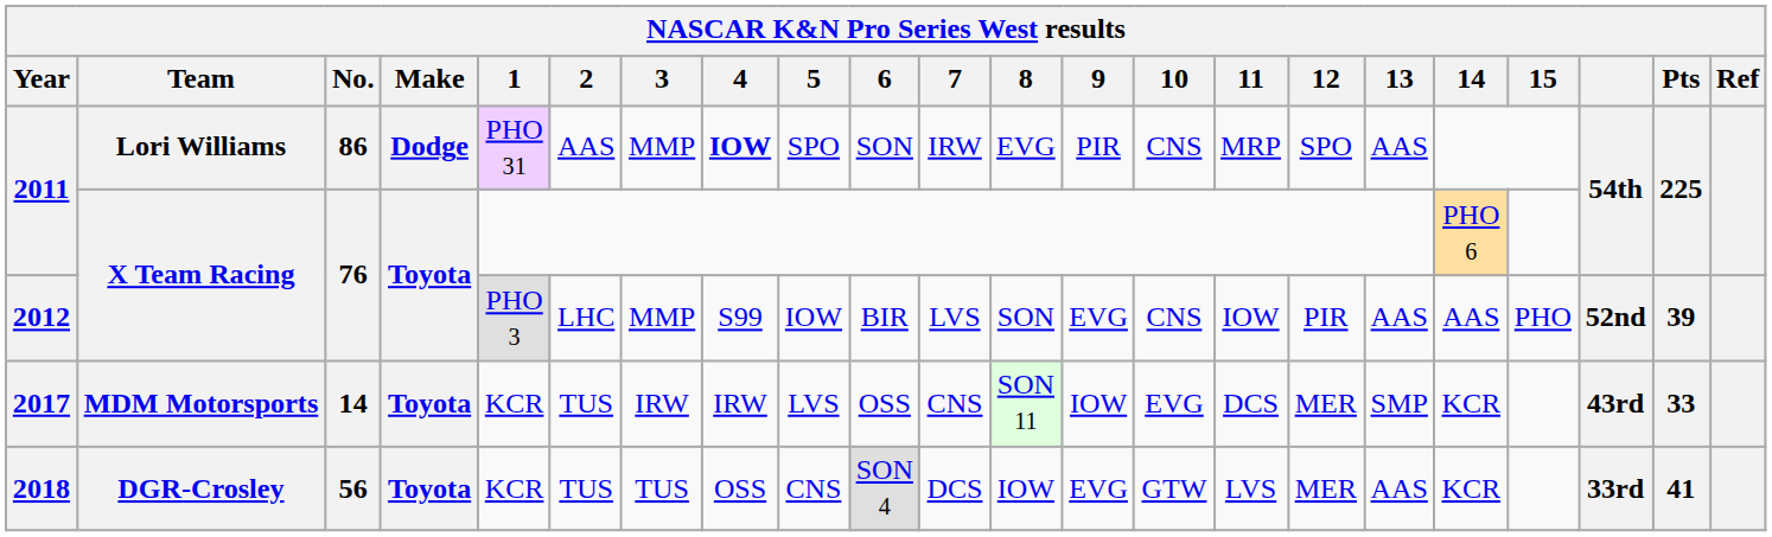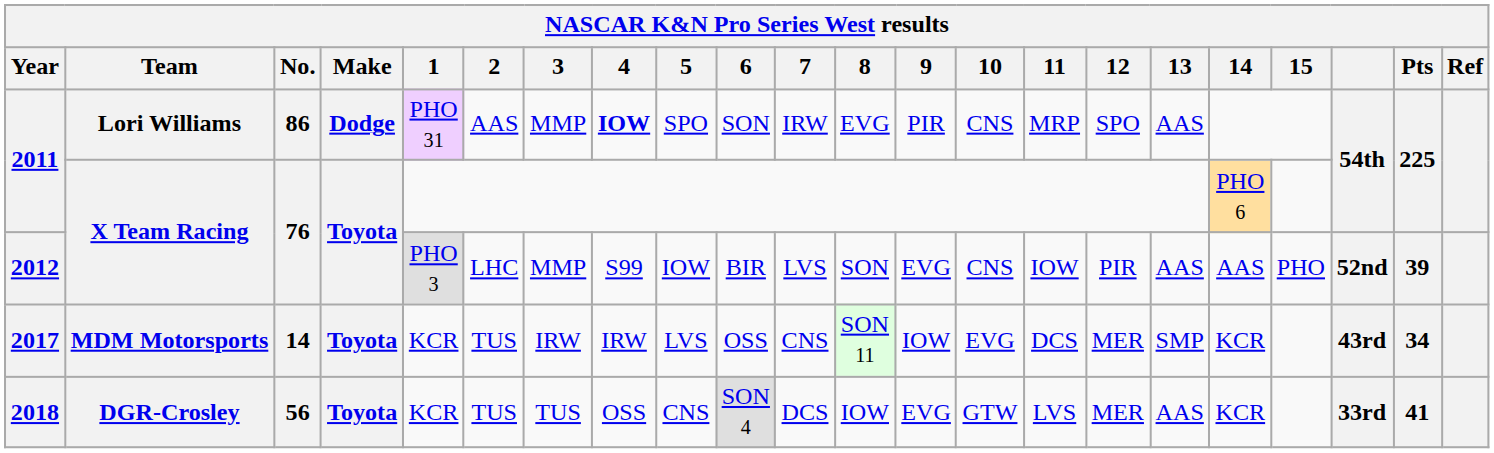 <table class="wikitable" style="text-align:center; font-size:75%">
 <tr>
 <th colspan=22><a href='#'>NASCAR K&N Pro Series West</a> results</th>
 </tr>
 <tr>
 <th>Year</th>
 <th>Team</th>
 <th>No.</th>
 <th>Make</th>
 <th>1</th>
 <th>2</th>
 <th>3</th>
 <th>4</th>
 <th>5</th>
 <th>6</th>
 <th>7</th>
 <th>8</th>
 <th>9</th>
 <th>10</th>
 <th>11</th>
 <th>12</th>
 <th>13</th>
 <th>14</th>
 <th>15</th>
 <th></th>
 <th>Pts</th>
 <th>Ref</th>
 </tr>
 <tr>
 <th rowspan=2><a href='#'>2011</a></th>
 <th>Lori Williams</th>
 <th>86</th>
 <th><a href='#'>Dodge</a></th>
 <td style="background:#EFCFFF;"><a href='#'>PHO</a><br><small>31</small></td>
 <td><a href='#'>AAS</a></td>
 <td><a href='#'>MMP</a></td>
 <td><strong><a href='#'>IOW</a></strong></td>
 <td><a href='#'>SPO</a></td>
 <td><a href='#'>SON</a></td>
 <td><a href='#'>IRW</a></td>
 <td><a href='#'>EVG</a></td>
 <td><a href='#'>PIR</a></td>
 <td><a href='#'>CNS</a></td>
 <td><a href='#'>MRP</a></td>
 <td><a href='#'>SPO</a></td>
 <td><a href='#'>AAS</a></td>
 <td colspan=2></td>
 <th rowspan=2>54th</th>
 <th rowspan=2>225</th>
 <th rowspan=2></th>
 </tr>
 <tr>
 <th rowspan=2><a href='#'>X Team Racing</a></th>
 <th rowspan=2>76</th>
 <th rowspan=2><a href='#'>Toyota</a></th>
 <td colspan=13></td>
 <td style="background:#FFDF9F;"><a href='#'>PHO</a><br><small>6</small></td>
 <td></td>
 </tr>
 <tr>
 <th><a href='#'>2012</a></th>
 <td style="background:#DFDFDF;"><a href='#'>PHO</a><br><small>3</small></td>
 <td><a href='#'>LHC</a></td>
 <td><a href='#'>MMP</a></td>
 <td><a href='#'>S99</a></td>
 <td><a href='#'>IOW</a></td>
 <td><a href='#'>BIR</a></td>
 <td><a href='#'>LVS</a></td>
 <td><a href='#'>SON</a></td>
 <td><a href='#'>EVG</a></td>
 <td><a href='#'>CNS</a></td>
 <td><a href='#'>IOW</a></td>
 <td><a href='#'>PIR</a></td>
 <td><a href='#'>AAS</a></td>
 <td><a href='#'>AAS</a></td>
 <td><a href='#'>PHO</a></td>
 <th>52nd</th>
 <th>39</th>
 <th></th>
 </tr>
 <tr>
 <th><a href='#'>2017</a></th>
 <th><a href='#'>MDM Motorsports</a></th>
 <th>14</th>
 <th><a href='#'>Toyota</a></th>
 <td><a href='#'>KCR</a></td>
 <td><a href='#'>TUS</a></td>
 <td><a href='#'>IRW</a></td>
 <td><a href='#'>IRW</a></td>
 <td><a href='#'>LVS</a></td>
 <td><a href='#'>OSS</a></td>
 <td><a href='#'>CNS</a></td>
 <td style="background:#DFFFDF;"><a href='#'>SON</a><br><small>11</small></td>
 <td><a href='#'>IOW</a></td>
 <td><a href='#'>EVG</a></td>
 <td><a href='#'>DCS</a></td>
 <td><a href='#'>MER</a></td>
 <td><a href='#'>SMP</a></td>
 <td><a href='#'>KCR</a></td>
 <td></td>
 <th>43rd</th>
-<th>33</th>
+<th>34</th>
 <th></th>
 </tr>
 <tr>
 <th><a href='#'>2018</a></th>
 <th><a href='#'>DGR-Crosley</a></th>
 <th>56</th>
 <th><a href='#'>Toyota</a></th>
 <td><a href='#'>KCR</a></td>
 <td><a href='#'>TUS</a></td>
 <td><a href='#'>TUS</a></td>
 <td><a href='#'>OSS</a></td>
 <td><a href='#'>CNS</a></td>
 <td style="background:#DFDFDF;"><a href='#'>SON</a><br><small>4</small></td>
 <td><a href='#'>DCS</a></td>
 <td><a href='#'>IOW</a></td>
 <td><a href='#'>EVG</a></td>
 <td><a href='#'>GTW</a></td>
 <td><a href='#'>LVS</a></td>
 <td><a href='#'>MER</a></td>
 <td><a href='#'>AAS</a></td>
 <td><a href='#'>KCR</a></td>
 <td></td>
 <th>33rd</th>
 <th>41</th>
 <th></th>
 </tr>
 </table>
